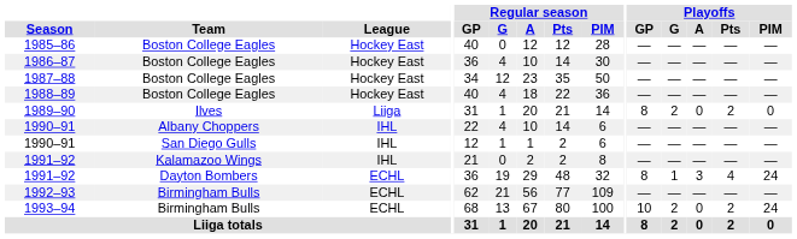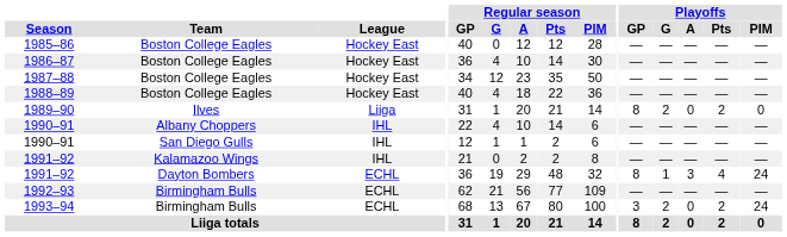 <table border="0" cellpadding="1" cellspacing="0" style="text-align:center; width:60em">
 <tr bgcolor="#e0e0e0">
 <th colspan="3" bgcolor="#ffffff"></th>
 <th rowspan="99" bgcolor="#ffffff"></th>
 <th colspan="5"><a href='#'>Regular season</a></th>
 <th rowspan="99" bgcolor="#ffffff"></th>
 <th colspan="5"><a href='#'>Playoffs</a></th>
 </tr>
 <tr bgcolor="#e0e0e0">
 <th><a href='#'>Season</a></th>
 <th>Team</th>
 <th>League</th>
 <th>GP</th>
 <th><a href='#'>G</a></th>
 <th><a href='#'>A</a></th>
 <th><a href='#'>Pts</a></th>
 <th><a href='#'>PIM</a></th>
 <th>GP</th>
 <th>G</th>
 <th>A</th>
 <th>Pts</th>
 <th>PIM</th>
 </tr>
 <tr>
 <td><a href='#'>1985–86</a></td>
 <td><a href='#'>Boston College Eagles</a></td>
 <td><a href='#'>Hockey East</a></td>
 <td>40</td>
 <td>0</td>
 <td>12</td>
 <td>12</td>
 <td>28</td>
 <td>—</td>
 <td>—</td>
 <td>—</td>
 <td>—</td>
 <td>—</td>
 </tr>
 <tr bgcolor="#f0f0f0">
 <td><a href='#'>1986–87</a></td>
 <td>Boston College Eagles</td>
 <td>Hockey East</td>
 <td>36</td>
 <td>4</td>
 <td>10</td>
 <td>14</td>
 <td>30</td>
 <td>—</td>
 <td>—</td>
 <td>—</td>
 <td>—</td>
 <td>—</td>
 </tr>
 <tr>
 <td><a href='#'>1987–88</a></td>
 <td>Boston College Eagles</td>
 <td>Hockey East</td>
 <td>34</td>
 <td>12</td>
 <td>23</td>
 <td>35</td>
 <td>50</td>
 <td>—</td>
 <td>—</td>
 <td>—</td>
 <td>—</td>
 <td>—</td>
 </tr>
 <tr bgcolor="#f0f0f0">
 <td><a href='#'>1988–89</a></td>
 <td>Boston College Eagles</td>
 <td>Hockey East</td>
 <td>40</td>
 <td>4</td>
 <td>18</td>
 <td>22</td>
 <td>36</td>
 <td>—</td>
 <td>—</td>
 <td>—</td>
 <td>—</td>
 <td>—</td>
 </tr>
 <tr>
 <td><a href='#'>1989–90</a></td>
 <td><a href='#'>Ilves</a></td>
 <td><a href='#'>Liiga</a></td>
 <td>31</td>
 <td>1</td>
 <td>20</td>
 <td>21</td>
 <td>14</td>
 <td>8</td>
 <td>2</td>
 <td>0</td>
 <td>2</td>
 <td>0</td>
 </tr>
 <tr bgcolor="#f0f0f0">
 <td><a href='#'>1990–91</a></td>
 <td><a href='#'>Albany Choppers</a></td>
 <td><a href='#'>IHL</a></td>
 <td>22</td>
 <td>4</td>
 <td>10</td>
 <td>14</td>
 <td>6</td>
 <td>—</td>
 <td>—</td>
 <td>—</td>
 <td>—</td>
 <td>—</td>
 </tr>
 <tr>
 <td>1990–91</td>
 <td><a href='#'>San Diego Gulls</a></td>
 <td>IHL</td>
 <td>12</td>
 <td>1</td>
 <td>1</td>
 <td>2</td>
 <td>6</td>
 <td>—</td>
 <td>—</td>
 <td>—</td>
 <td>—</td>
 <td>—</td>
 </tr>
 <tr bgcolor="#f0f0f0">
 <td><a href='#'>1991–92</a></td>
 <td><a href='#'>Kalamazoo Wings</a></td>
 <td>IHL</td>
 <td>21</td>
 <td>0</td>
 <td>2</td>
 <td>2</td>
 <td>8</td>
 <td>—</td>
 <td>—</td>
 <td>—</td>
 <td>—</td>
 <td>—</td>
 </tr>
 <tr>
 <td><a href='#'>1991–92</a></td>
 <td><a href='#'>Dayton Bombers</a></td>
 <td><a href='#'>ECHL</a></td>
 <td>36</td>
 <td>19</td>
 <td>29</td>
 <td>48</td>
 <td>32</td>
 <td>8</td>
 <td>1</td>
 <td>3</td>
 <td>4</td>
 <td>24</td>
 </tr>
 <tr bgcolor="#f0f0f0">
 <td><a href='#'>1992–93</a></td>
 <td><a href='#'>Birmingham Bulls</a></td>
 <td>ECHL</td>
 <td>62</td>
 <td>21</td>
 <td>56</td>
 <td>77</td>
 <td>109</td>
 <td>—</td>
 <td>—</td>
 <td>—</td>
 <td>—</td>
 <td>—</td>
 </tr>
 <tr>
 <td><a href='#'>1993–94</a></td>
 <td>Birmingham Bulls</td>
 <td>ECHL</td>
 <td>68</td>
 <td>13</td>
 <td>67</td>
 <td>80</td>
 <td>100</td>
-<td>10</td>
+<td>3</td>
 <td>2</td>
 <td>0</td>
 <td>2</td>
 <td>24</td>
 </tr>
 <tr bgcolor="#e0e0e0">
 <th colspan="3">Liiga totals</th>
 <th>31</th>
 <th>1</th>
 <th>20</th>
 <th>21</th>
 <th>14</th>
 <th>8</th>
 <th>2</th>
 <th>0</th>
 <th>2</th>
 <th>0</th>
 </tr>
 </table>
